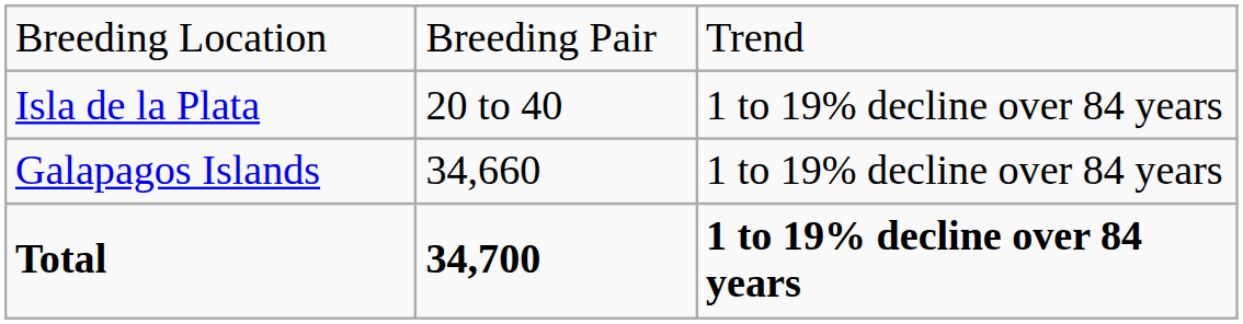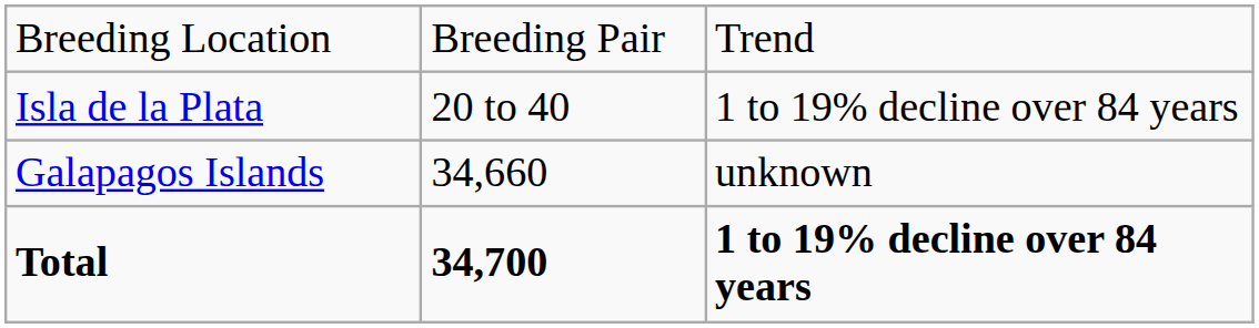 <table class="wikitable floatleft">
 <tr>
 <td width="150pt">Breeding Location</td>
 <td width="100pt">Breeding Pair</td>
 <td width="200pt">Trend</td>
 </tr>
 <tr>
 <td><a href='#'>Isla de la Plata</a></td>
 <td>20 to 40</td>
 <td>1 to 19% decline over 84 years</td>
 </tr>
 <tr>
 <td><a href='#'>Galapagos Islands</a></td>
 <td>34,660</td>
-<td>1 to 19% decline over 84 years</td>
+<td>unknown</td>
 </tr>
 <tr>
 <td><strong>Total</strong></td>
 <td><strong>34,700</strong></td>
 <td><strong>1 to 19% decline over 84 years</strong></td>
 </tr>
 </table>
